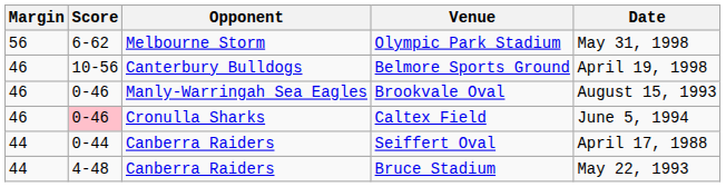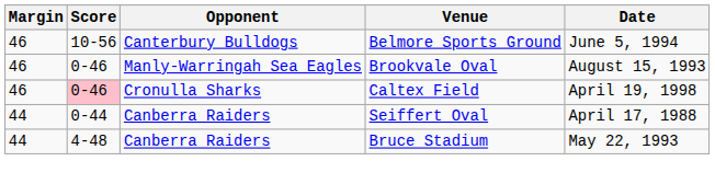 <table class="wikitable">
 <tr>
 <th>Margin</th>
 <th>Score</th>
 <th>Opponent</th>
 <th>Venue</th>
 <th>Date</th>
 </tr>
 <tr>
-<td>56</td>
-<td>6-62</td>
-<td><a href='#'>Melbourne Storm</a></td>
-<td><a href='#'>Olympic Park Stadium</a></td>
-<td>May 31, 1998</td>
-</tr>
-<tr>
 <td>46</td>
 <td>10-56</td>
 <td><a href='#'>Canterbury Bulldogs</a></td>
 <td><a href='#'>Belmore Sports Ground</a></td>
-<td>April 19, 1998</td>
+<td>June 5, 1994</td>
 </tr>
 <tr>
 <td>46</td>
 <td>0-46</td>
 <td><a href='#'>Manly-Warringah Sea Eagles</a></td>
 <td><a href='#'>Brookvale Oval</a></td>
 <td>August 15, 1993</td>
 </tr>
 <tr>
 <td>46</td>
 <td style="background: pink;">0-46</td>
 <td><a href='#'>Cronulla Sharks</a></td>
 <td><a href='#'>Caltex Field</a></td>
-<td>June 5, 1994</td>
+<td>April 19, 1998</td>
 </tr>
 <tr>
 <td>44</td>
 <td>0-44</td>
 <td><a href='#'>Canberra Raiders</a></td>
 <td><a href='#'>Seiffert Oval</a></td>
 <td>April 17, 1988</td>
 </tr>
 <tr>
 <td>44</td>
 <td>4-48</td>
 <td><a href='#'>Canberra Raiders</a></td>
 <td><a href='#'>Bruce Stadium</a></td>
 <td>May 22, 1993</td>
 </tr>
 </table>
